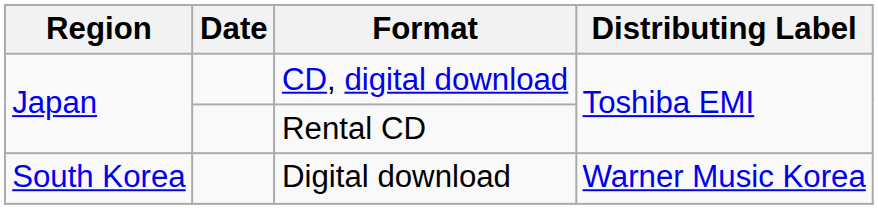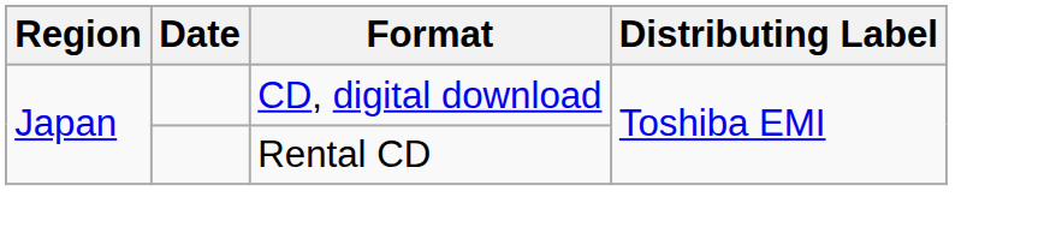 <table class="wikitable">
 <tr>
 <th>Region</th>
 <th>Date</th>
 <th>Format</th>
 <th>Distributing Label</th>
 </tr>
 <tr>
 <td rowspan="2"><a href='#'>Japan</a></td>
 <td></td>
 <td><a href='#'>CD</a>, <a href='#'>digital download</a></td>
 <td rowspan="2"><a href='#'>Toshiba EMI</a></td>
 </tr>
 <tr>
 <td></td>
 <td>Rental CD</td>
 </tr>
-<tr>
-<td><a href='#'>South Korea</a></td>
-<td></td>
-<td>Digital download</td>
-<td rowspan="1"><a href='#'>Warner Music Korea</a></td>
-</tr>
 </table>
